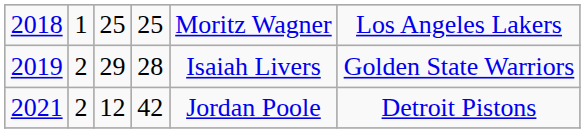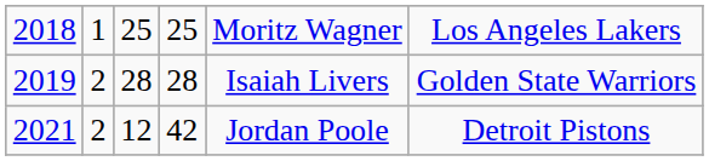 <table class="wikitable" style="text-align:center">
 <tr>
 <td><a href='#'>2018</a></td>
 <td>1</td>
 <td>25</td>
 <td>25</td>
 <td><a href='#'>Moritz Wagner</a></td>
 <td><a href='#'>Los Angeles Lakers</a></td>
 </tr>
 <tr>
 <td><a href='#'>2019</a></td>
 <td>2</td>
-<td>29</td>
+<td>28</td>
 <td>28</td>
 <td><a href='#'>Isaiah Livers</a></td>
 <td><a href='#'>Golden State Warriors</a></td>
 </tr>
 <tr>
 <td><a href='#'>2021</a></td>
 <td>2</td>
 <td>12</td>
 <td>42</td>
 <td><a href='#'>Jordan Poole</a></td>
 <td><a href='#'>Detroit Pistons</a></td>
 </tr>
 </table>
